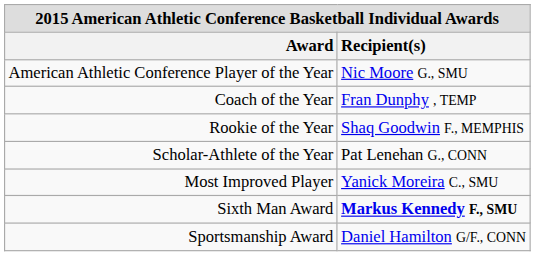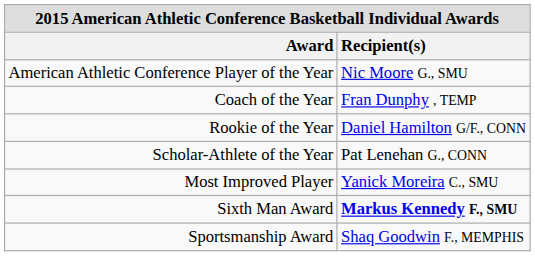 <table class="wikitable" style="white-space:nowrap; font-size:90%;">
 <tr>
 <td colspan="7" style="text-align:center; background:#ddd;"><strong>2015 American Athletic Conference Basketball Individual Awards</strong></td>
 </tr>
 <tr>
 <th style="text-align:right;">Award</th>
 <th style="text-align:left;">Recipient(s)</th>
 </tr>
 <tr>
 <td style="text-align:right;">American Athletic Conference Player of the Year</td>
 <td style="text-align:left;"><a href='#'>Nic Moore</a> <small>G., SMU</small></td>
 </tr>
 <tr>
 <td style="text-align:right;">Coach of the Year</td>
 <td style="text-align:left;"><a href='#'>Fran Dunphy</a> <small>, TEMP</small></td>
 </tr>
 <tr>
 <td style="text-align:right;">Rookie of the Year</td>
-<td style="text-align:left;"><a href='#'>Shaq Goodwin</a> <small>F., MEMPHIS</small></td>
+<td style="text-align:left;"><a href='#'>Daniel Hamilton</a> <small>G/F., CONN</small></td>
 </tr>
 <tr>
 <td style="text-align:right;">Scholar-Athlete of the Year</td>
 <td style="text-align:left;">Pat Lenehan <small>G., CONN</small></td>
 </tr>
 <tr>
 <td style="text-align:right;">Most Improved Player</td>
 <td style="text-align:left;"><a href='#'>Yanick Moreira</a> <small>C., SMU</small></td>
 </tr>
 <tr>
 <td style="text-align:right;">Sixth Man Award</td>
 <td style="text-align:left;"><strong><a href='#'>Markus Kennedy</a> <small>F., SMU</small></strong></td>
 </tr>
 <tr>
 <td style="text-align:right;">Sportsmanship Award</td>
-<td style="text-align:left;"><a href='#'>Daniel Hamilton</a> <small>G/F., CONN</small></td>
+<td style="text-align:left;"><a href='#'>Shaq Goodwin</a> <small>F., MEMPHIS</small></td>
 </tr>
 </table>
